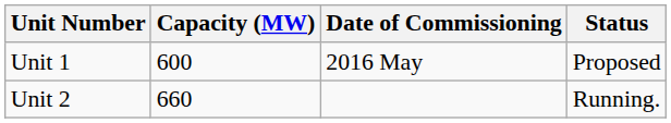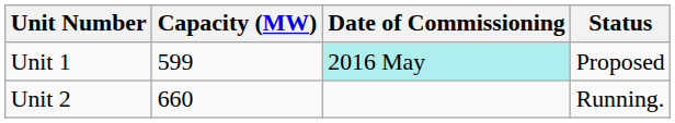 <table class="sortable wikitable">
 <tr>
 <th>Unit Number</th>
 <th>Capacity (<a href='#'>MW</a>)</th>
 <th>Date of Commissioning</th>
 <th>Status</th>
 </tr>
 <tr>
 <td>Unit 1</td>
-<td>600</td>
-<td>2016 May</td>
+<td>599</td>
+<td style="background: paleturquoise;">2016 May</td>
 <td>Proposed</td>
 </tr>
 <tr>
 <td>Unit 2</td>
 <td>660</td>
 <td></td>
 <td>Running.</td>
 </tr>
 </table>
